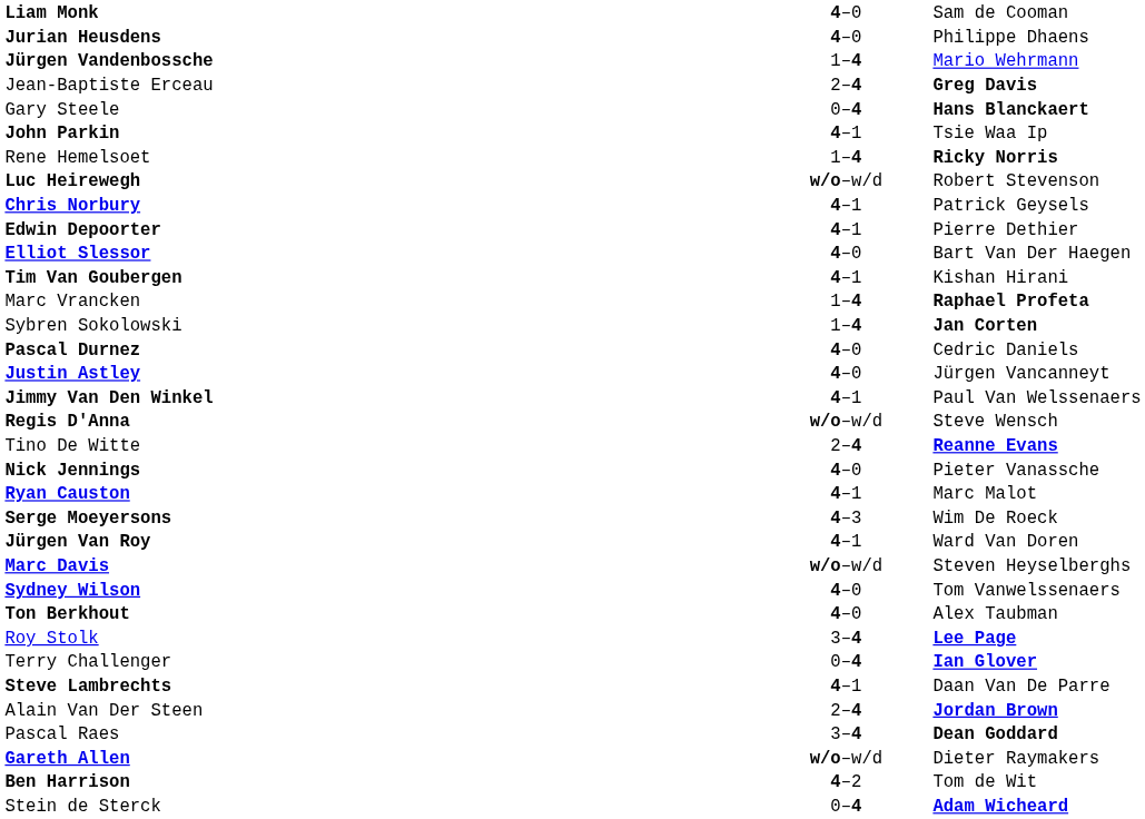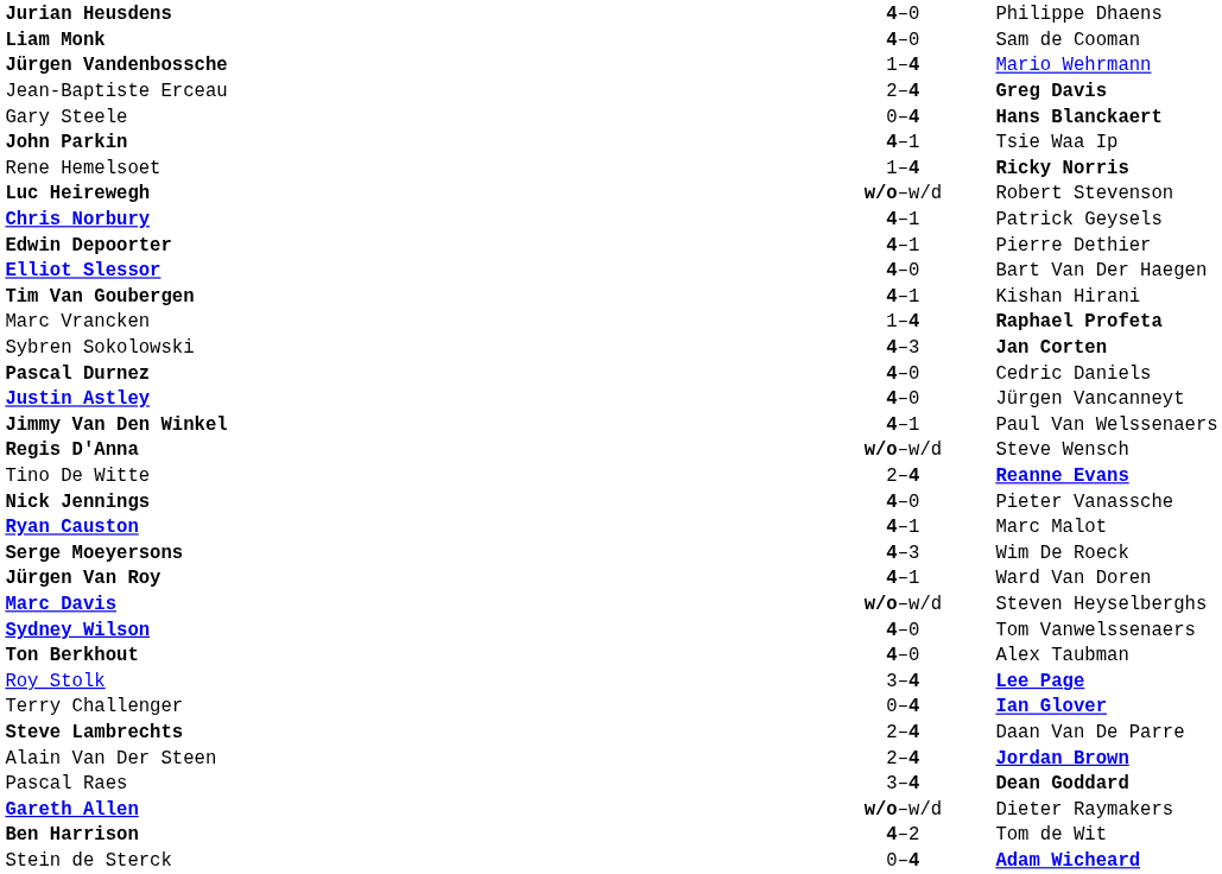 <table width="100%" cellspacing="1">
 <tr>
 <th width=45%></th>
 <th width=10%></th>
 <th width=45%></th>
 </tr>
 <tr>
+<td> <strong>Jurian Heusdens</strong></td>
+<td align="center"><strong>4</strong>–0</td>
+<td> Philippe Dhaens</td>
+</tr>
+<tr>
 <td> <strong>Liam Monk</strong></td>
 <td align="center"><strong>4</strong>–0</td>
 <td> Sam de Cooman</td>
-</tr>
-<tr>
-<td> <strong>Jurian Heusdens</strong></td>
-<td align="center"><strong>4</strong>–0</td>
-<td> Philippe Dhaens</td>
 </tr>
 <tr>
 <td> <strong>Jürgen Vandenbossche</strong></td>
 <td align="center">1–<strong>4</strong></td>
 <td> <a href='#'>Mario Wehrmann</a></td>
 </tr>
 <tr>
 <td> Jean-Baptiste Erceau</td>
 <td align="center">2–<strong>4</strong></td>
 <td> <strong>Greg Davis</strong></td>
 </tr>
 <tr>
 <td> Gary Steele</td>
 <td align="center">0–<strong>4</strong></td>
 <td> <strong>Hans Blanckaert</strong></td>
 </tr>
 <tr>
 <td> <strong>John Parkin</strong></td>
 <td align="center"><strong>4</strong>–1</td>
 <td> Tsie Waa Ip</td>
 </tr>
 <tr>
 <td> Rene Hemelsoet</td>
 <td align="center">1–<strong>4</strong></td>
 <td> <strong>Ricky Norris</strong></td>
 </tr>
 <tr>
 <td> <strong>Luc Heirewegh</strong></td>
 <td align="center"><strong>w/o</strong>–w/d</td>
 <td> Robert Stevenson</td>
 </tr>
 <tr>
 <td> <strong><a href='#'>Chris Norbury</a></strong></td>
 <td align="center"><strong>4</strong>–1</td>
 <td> Patrick Geysels</td>
 </tr>
 <tr>
 <td> <strong>Edwin Depoorter</strong></td>
 <td align="center"><strong>4</strong>–1</td>
 <td> Pierre Dethier</td>
 </tr>
 <tr>
 <td> <strong><a href='#'>Elliot Slessor</a></strong></td>
 <td align="center"><strong>4</strong>–0</td>
 <td> Bart Van Der Haegen</td>
 </tr>
 <tr>
 <td> <strong>Tim Van Goubergen</strong></td>
 <td align="center"><strong>4</strong>–1</td>
 <td> Kishan Hirani</td>
 </tr>
 <tr>
 <td> Marc Vrancken</td>
 <td align="center">1–<strong>4</strong></td>
 <td> <strong>Raphael Profeta</strong></td>
 </tr>
 <tr>
 <td> Sybren Sokolowski</td>
-<td align="center">1–<strong>4</strong></td>
+<td align="center"><strong>4</strong>–3</td>
 <td> <strong>Jan Corten</strong></td>
 </tr>
 <tr>
 <td> <strong>Pascal Durnez</strong></td>
 <td align="center"><strong>4</strong>–0</td>
 <td> Cedric Daniels</td>
 </tr>
 <tr>
 <td> <strong><a href='#'>Justin Astley</a></strong></td>
 <td align="center"><strong>4</strong>–0</td>
 <td> Jürgen Vancanneyt</td>
 </tr>
 <tr>
 <td> <strong>Jimmy Van Den Winkel</strong></td>
 <td align="center"><strong>4</strong>–1</td>
 <td> Paul Van Welssenaers</td>
 </tr>
 <tr>
 <td> <strong>Regis D'Anna</strong></td>
 <td align="center"><strong>w/o</strong>–w/d</td>
 <td> Steve Wensch</td>
 </tr>
 <tr>
 <td> Tino De Witte</td>
 <td align="center">2–<strong>4</strong></td>
 <td> <strong><a href='#'>Reanne Evans</a></strong></td>
 </tr>
 <tr>
 <td> <strong>Nick Jennings</strong></td>
 <td align="center"><strong>4</strong>–0</td>
 <td> Pieter Vanassche</td>
 </tr>
 <tr>
 <td> <strong><a href='#'>Ryan Causton</a></strong></td>
 <td align="center"><strong>4</strong>–1</td>
 <td> Marc Malot</td>
 </tr>
 <tr>
 <td> <strong>Serge Moeyersons</strong></td>
 <td align="center"><strong>4</strong>–3</td>
 <td> Wim De Roeck</td>
 </tr>
 <tr>
 <td> <strong>Jürgen Van Roy</strong></td>
 <td align="center"><strong>4</strong>–1</td>
 <td> Ward Van Doren</td>
 </tr>
 <tr>
 <td> <strong><a href='#'>Marc Davis</a></strong></td>
 <td align="center"><strong>w/o</strong>–w/d</td>
 <td> Steven Heyselberghs</td>
 </tr>
 <tr>
 <td> <strong><a href='#'>Sydney Wilson</a></strong></td>
 <td align="center"><strong>4</strong>–0</td>
 <td> Tom Vanwelssenaers</td>
 </tr>
 <tr>
 <td> <strong>Ton Berkhout</strong></td>
 <td align="center"><strong>4</strong>–0</td>
 <td> Alex Taubman</td>
 </tr>
 <tr>
 <td> <a href='#'>Roy Stolk</a></td>
 <td align="center">3–<strong>4</strong></td>
 <td> <strong><a href='#'>Lee Page</a></strong></td>
 </tr>
 <tr>
 <td> Terry Challenger</td>
 <td align="center">0–<strong>4</strong></td>
 <td> <strong><a href='#'>Ian Glover</a></strong></td>
 </tr>
 <tr>
 <td> <strong>Steve Lambrechts</strong></td>
-<td align="center"><strong>4</strong>–1</td>
+<td align="center">2–<strong>4</strong></td>
 <td> Daan Van De Parre</td>
 </tr>
 <tr>
 <td> Alain Van Der Steen</td>
 <td align="center">2–<strong>4</strong></td>
 <td> <strong><a href='#'>Jordan Brown</a></strong></td>
 </tr>
 <tr>
 <td> Pascal Raes</td>
 <td align="center">3–<strong>4</strong></td>
 <td> <strong>Dean Goddard</strong></td>
 </tr>
 <tr>
 <td> <strong><a href='#'>Gareth Allen</a></strong></td>
 <td align="center"><strong>w/o</strong>–w/d</td>
 <td> Dieter Raymakers</td>
 </tr>
 <tr>
 <td> <strong>Ben Harrison</strong></td>
 <td align="center"><strong>4</strong>–2</td>
 <td> Tom de Wit</td>
 </tr>
 <tr>
 <td> Stein de Sterck</td>
 <td align="center">0–<strong>4</strong></td>
 <td> <strong><a href='#'>Adam Wicheard</a></strong></td>
 </tr>
 </table>
